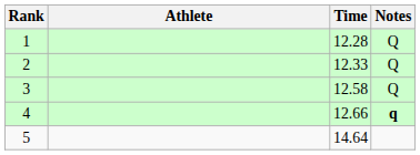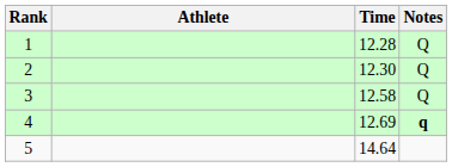 <table class="wikitable" style="text-align:center">
 <tr>
 <th>Rank</th>
 <th Style="width:18em">Athlete</th>
 <th>Time</th>
 <th>Notes</th>
 </tr>
 <tr style="background:#cfc">
 <td>1</td>
 <td style="text-align:left"></td>
 <td>12.28</td>
 <td>Q</td>
 </tr>
 <tr style="background:#cfc">
 <td>2</td>
 <td style="text-align:left"></td>
-<td>12.33</td>
+<td>12.30</td>
 <td>Q</td>
 </tr>
 <tr style="background:#cfc">
 <td>3</td>
 <td style="text-align:left"></td>
 <td>12.58</td>
 <td>Q</td>
 </tr>
 <tr style="background:#cfc">
 <td>4</td>
 <td style="text-align:left"></td>
-<td>12.66</td>
+<td>12.69</td>
 <td><strong>q</strong></td>
 </tr>
 <tr>
 <td>5</td>
 <td style="text-align:left"></td>
 <td>14.64</td>
 <td></td>
 </tr>
 </table>
